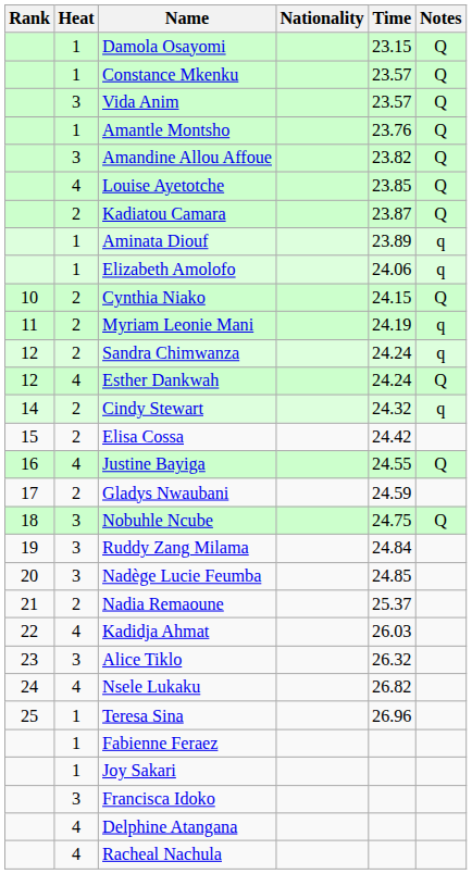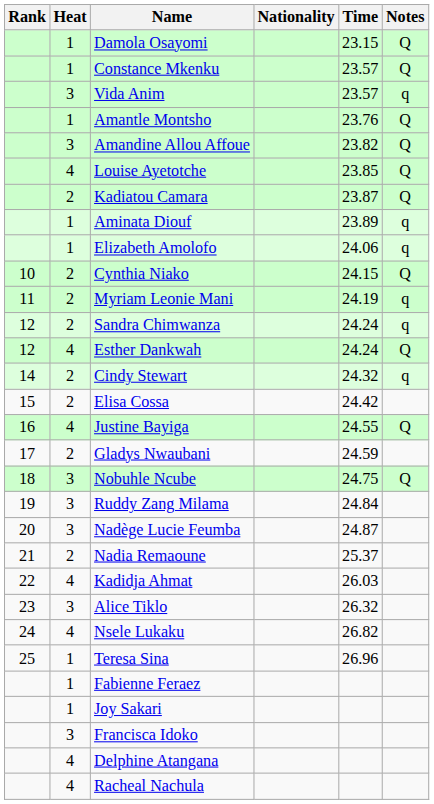 <table class="wikitable sortable" style="text-align:center">
 <tr>
 <th>Rank</th>
 <th>Heat</th>
 <th>Name</th>
 <th>Nationality</th>
 <th>Time</th>
 <th>Notes</th>
 </tr>
 <tr bgcolor=ccffcc>
 <td></td>
 <td>1</td>
 <td align=left><a href='#'>Damola Osayomi</a></td>
 <td align=left></td>
 <td>23.15</td>
 <td>Q</td>
 </tr>
 <tr bgcolor=ccffcc>
 <td></td>
 <td>1</td>
 <td align=left><a href='#'>Constance Mkenku</a></td>
 <td align=left></td>
 <td>23.57</td>
 <td>Q</td>
 </tr>
 <tr bgcolor=ccffcc>
 <td></td>
 <td>3</td>
 <td align=left><a href='#'>Vida Anim</a></td>
 <td align=left></td>
 <td>23.57</td>
-<td>Q</td>
+<td>q</td>
 </tr>
 <tr bgcolor=ccffcc>
 <td></td>
 <td>1</td>
 <td align=left><a href='#'>Amantle Montsho</a></td>
 <td align=left></td>
 <td>23.76</td>
 <td>Q</td>
 </tr>
 <tr bgcolor=ccffcc>
 <td></td>
 <td>3</td>
 <td align=left><a href='#'>Amandine Allou Affoue</a></td>
 <td align=left></td>
 <td>23.82</td>
 <td>Q</td>
 </tr>
 <tr bgcolor=ccffcc>
 <td></td>
 <td>4</td>
 <td align=left><a href='#'>Louise Ayetotche</a></td>
 <td align=left></td>
 <td>23.85</td>
 <td>Q</td>
 </tr>
 <tr bgcolor=ccffcc>
 <td></td>
 <td>2</td>
 <td align=left><a href='#'>Kadiatou Camara</a></td>
 <td align=left></td>
 <td>23.87</td>
 <td>Q</td>
 </tr>
 <tr bgcolor=ddffdd>
 <td></td>
 <td>1</td>
 <td align=left><a href='#'>Aminata Diouf</a></td>
 <td align=left></td>
 <td>23.89</td>
 <td>q</td>
 </tr>
 <tr bgcolor=ddffdd>
 <td></td>
 <td>1</td>
 <td align=left><a href='#'>Elizabeth Amolofo</a></td>
 <td align=left></td>
 <td>24.06</td>
 <td>q</td>
 </tr>
 <tr bgcolor=ccffcc>
 <td>10</td>
 <td>2</td>
 <td align=left><a href='#'>Cynthia Niako</a></td>
 <td align=left></td>
 <td>24.15</td>
 <td>Q</td>
 </tr>
 <tr bgcolor=ccffcc>
 <td>11</td>
 <td>2</td>
 <td align=left><a href='#'>Myriam Leonie Mani</a></td>
 <td align=left></td>
 <td>24.19</td>
 <td>q</td>
 </tr>
 <tr bgcolor=ddffdd>
 <td>12</td>
 <td>2</td>
 <td align=left><a href='#'>Sandra Chimwanza</a></td>
 <td align=left></td>
 <td>24.24</td>
 <td>q</td>
 </tr>
 <tr bgcolor=ccffcc>
 <td>12</td>
 <td>4</td>
 <td align=left><a href='#'>Esther Dankwah</a></td>
 <td align=left></td>
 <td>24.24</td>
 <td>Q</td>
 </tr>
 <tr bgcolor=ddffdd>
 <td>14</td>
 <td>2</td>
 <td align=left><a href='#'>Cindy Stewart</a></td>
 <td align=left></td>
 <td>24.32</td>
 <td>q</td>
 </tr>
 <tr>
 <td>15</td>
 <td>2</td>
 <td align=left><a href='#'>Elisa Cossa</a></td>
 <td align=left></td>
 <td>24.42</td>
 <td></td>
 </tr>
 <tr bgcolor=ccffcc>
 <td>16</td>
 <td>4</td>
 <td align=left><a href='#'>Justine Bayiga</a></td>
 <td align=left></td>
 <td>24.55</td>
 <td>Q</td>
 </tr>
 <tr>
 <td>17</td>
 <td>2</td>
 <td align=left><a href='#'>Gladys Nwaubani</a></td>
 <td align=left></td>
 <td>24.59</td>
 <td></td>
 </tr>
 <tr bgcolor=ccffcc>
 <td>18</td>
 <td>3</td>
 <td align=left><a href='#'>Nobuhle Ncube</a></td>
 <td align=left></td>
 <td>24.75</td>
 <td>Q</td>
 </tr>
 <tr>
 <td>19</td>
 <td>3</td>
 <td align=left><a href='#'>Ruddy Zang Milama</a></td>
 <td align=left></td>
 <td>24.84</td>
 <td></td>
 </tr>
 <tr>
 <td>20</td>
 <td>3</td>
 <td align=left><a href='#'>Nadège Lucie Feumba</a></td>
 <td align=left></td>
-<td>24.85</td>
+<td>24.87</td>
 <td></td>
 </tr>
 <tr>
 <td>21</td>
 <td>2</td>
 <td align=left><a href='#'>Nadia Remaoune</a></td>
 <td align=left></td>
 <td>25.37</td>
 <td></td>
 </tr>
 <tr>
 <td>22</td>
 <td>4</td>
 <td align=left><a href='#'>Kadidja Ahmat</a></td>
 <td align=left></td>
 <td>26.03</td>
 <td></td>
 </tr>
 <tr>
 <td>23</td>
 <td>3</td>
 <td align=left><a href='#'>Alice Tiklo</a></td>
 <td align=left></td>
 <td>26.32</td>
 <td></td>
 </tr>
 <tr>
 <td>24</td>
 <td>4</td>
 <td align=left><a href='#'>Nsele Lukaku</a></td>
 <td align=left></td>
 <td>26.82</td>
 <td></td>
 </tr>
 <tr>
 <td>25</td>
 <td>1</td>
 <td align=left><a href='#'>Teresa Sina</a></td>
 <td align=left></td>
 <td>26.96</td>
 <td></td>
 </tr>
 <tr>
 <td></td>
 <td>1</td>
 <td align=left><a href='#'>Fabienne Feraez</a></td>
 <td align=left></td>
 <td></td>
 <td></td>
 </tr>
 <tr>
 <td></td>
 <td>1</td>
 <td align=left><a href='#'>Joy Sakari</a></td>
 <td align=left></td>
 <td></td>
 <td></td>
 </tr>
 <tr>
 <td></td>
 <td>3</td>
 <td align=left><a href='#'>Francisca Idoko</a></td>
 <td align=left></td>
 <td></td>
 <td></td>
 </tr>
 <tr>
 <td></td>
 <td>4</td>
 <td align=left><a href='#'>Delphine Atangana</a></td>
 <td align=left></td>
 <td></td>
 <td></td>
 </tr>
 <tr>
 <td></td>
 <td>4</td>
 <td align=left><a href='#'>Racheal Nachula</a></td>
 <td align=left></td>
 <td></td>
 <td></td>
 </tr>
 </table>
